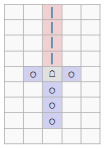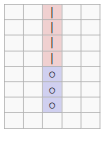 <table border="1" class="wikitable">
 <tr align=center>
 <td width="20"> </td>
 <td width="20"> </td>
 <td width="20" style="background:#f0d0d0;">│</td>
 <td width="20"> </td>
 <td width="20"> </td>
 </tr>
 <tr align=center>
 <td> </td>
 <td> </td>
 <td style="background:#f0d0d0;">│</td>
 <td> </td>
 <td> </td>
 </tr>
 <tr align=center>
 <td> </td>
 <td> </td>
 <td style="background:#f0d0d0;">│</td>
 <td> </td>
 <td> </td>
 </tr>
 <tr align=center>
 <td> </td>
 <td> </td>
 <td style="background:#f0d0d0;">│</td>
 <td> </td>
 <td> </td>
 </tr>
 <tr align=center>
 <td> </td>
-<td style="background:#d0d0f0;">○</td>
-<td style="background:#e0e0e0;">☖</td>
-<td style="background:#d0d0f0;">○</td>
-<td> </td>
-</tr>
-<tr align=center>
-<td> </td>
 <td> </td>
 <td style="background:#d0d0f0;">○</td>
 <td> </td>
 <td> </td>
 </tr>
 <tr align=center>
 <td> </td>
 <td> </td>
 <td style="background:#d0d0f0;">○</td>
 <td> </td>
 <td> </td>
 </tr>
 <tr align=center>
 <td> </td>
 <td> </td>
 <td style="background:#d0d0f0;">○</td>
 <td> </td>
 <td> </td>
 </tr>
 <tr align=center>
 <td> </td>
 <td> </td>
 <td> </td>
 <td> </td>
 <td> </td>
 </tr>
 </table>
